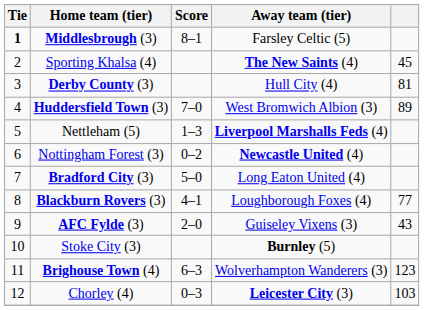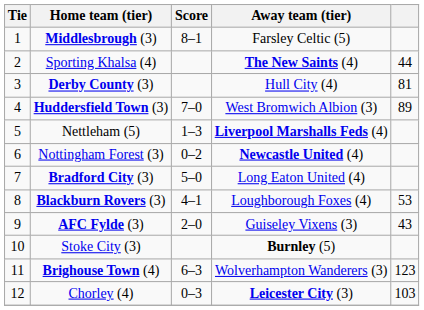 <table class="wikitable" style="text-align:center; font-size:85%">
 <tr>
 <th>Tie</th>
 <th>Home team (tier)</th>
 <th>Score</th>
 <th>Away team (tier)</th>
 <th></th>
 </tr>
 <tr>
-<td><strong>1</strong></td>
+<td>1</td>
 <td><strong><a href='#'>Middlesbrough</a></strong> (3)</td>
 <td>8–1</td>
 <td>Farsley Celtic (5)</td>
 <td></td>
 </tr>
 <tr>
 <td>2</td>
 <td><a href='#'>Sporting Khalsa</a> (4)</td>
 <td></td>
 <td><strong><a href='#'>The New Saints</a></strong> (4)</td>
-<td>45</td>
+<td>44</td>
 </tr>
 <tr>
 <td>3</td>
 <td><strong><a href='#'>Derby County</a></strong> (3)</td>
 <td></td>
 <td><a href='#'>Hull City</a> (4)</td>
 <td>81</td>
 </tr>
 <tr>
 <td>4</td>
 <td><strong><a href='#'>Huddersfield Town</a></strong> (3)</td>
 <td>7–0</td>
 <td><a href='#'>West Bromwich Albion</a> (3)</td>
 <td>89</td>
 </tr>
 <tr>
 <td>5</td>
 <td>Nettleham (5)</td>
 <td>1–3</td>
 <td><strong><a href='#'>Liverpool Marshalls Feds</a></strong> (4)</td>
 <td></td>
 </tr>
 <tr>
 <td>6</td>
 <td><a href='#'>Nottingham Forest</a> (3)</td>
 <td>0–2</td>
 <td><strong><a href='#'>Newcastle United</a></strong> (4)</td>
 <td></td>
 </tr>
 <tr>
 <td>7</td>
 <td><strong><a href='#'>Bradford City</a></strong> (3)</td>
 <td>5–0</td>
 <td><a href='#'>Long Eaton United</a> (4)</td>
 <td></td>
 </tr>
 <tr>
 <td>8</td>
 <td><strong><a href='#'>Blackburn Rovers</a></strong> (3)</td>
 <td>4–1</td>
 <td><a href='#'>Loughborough Foxes</a> (4)</td>
-<td>77</td>
+<td>53</td>
 </tr>
 <tr>
 <td>9</td>
 <td><strong><a href='#'>AFC Fylde</a></strong> (3)</td>
 <td>2–0</td>
 <td><a href='#'>Guiseley Vixens</a> (3)</td>
 <td>43</td>
 </tr>
 <tr>
 <td>10</td>
 <td><a href='#'>Stoke City</a> (3)</td>
 <td></td>
 <td><strong>Burnley</strong> (5)</td>
 <td></td>
 </tr>
 <tr>
 <td>11</td>
 <td><strong><a href='#'>Brighouse Town</a></strong> (4)</td>
 <td>6–3</td>
 <td><a href='#'>Wolverhampton Wanderers</a> (3)</td>
 <td>123</td>
 </tr>
 <tr>
 <td>12</td>
 <td><a href='#'>Chorley</a> (4)</td>
 <td>0–3</td>
 <td><strong><a href='#'>Leicester City</a></strong> (3)</td>
 <td>103</td>
 </tr>
 <tr>
 </tr>
 </table>
